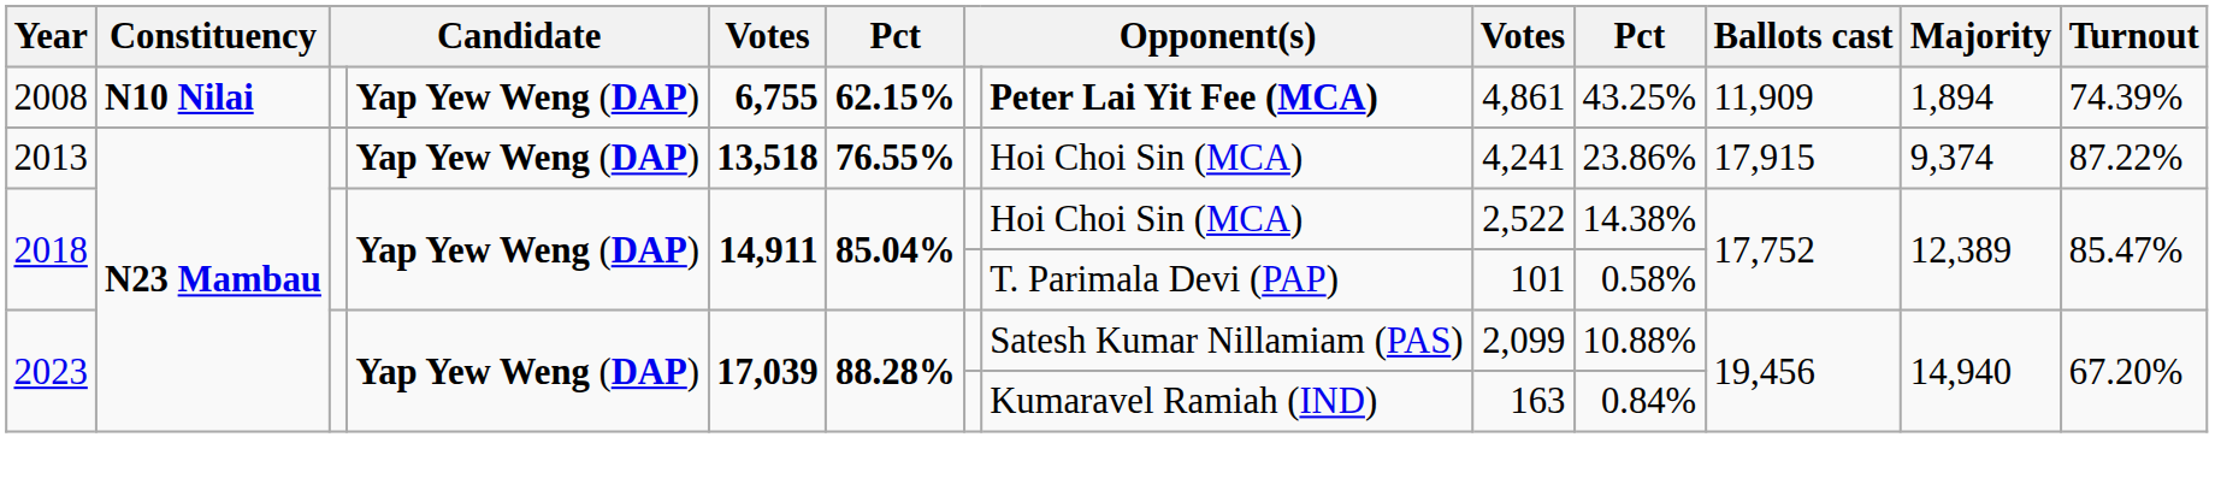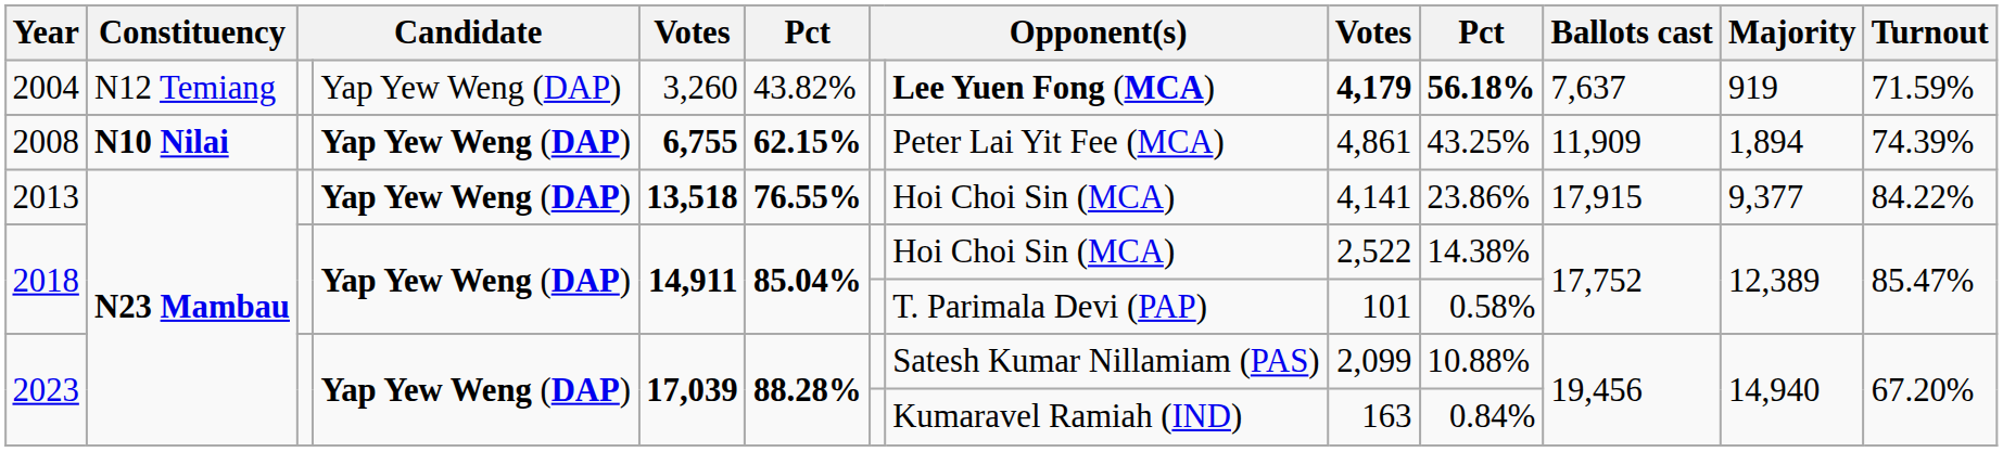 <table class="wikitable" style="margin:0.5em ; font-size:95%">
 <tr>
 <th>Year</th>
 <th>Constituency</th>
 <th colspan=2>Candidate</th>
 <th>Votes</th>
 <th>Pct</th>
 <th colspan=2>Opponent(s)</th>
 <th>Votes</th>
 <th>Pct</th>
 <th>Ballots cast</th>
 <th>Majority</th>
 <th>Turnout</th>
 </tr>
 <tr>
+<td>2004</td>
+<td>N12 <a href='#'>Temiang</a></td>
+<td></td>
+<td>Yap Yew Weng (<a href='#'>DAP</a>)</td>
+<td align=right>3,260</td>
+<td>43.82%</td>
+<td></td>
+<td><strong>Lee Yuen Fong</strong> (<a href='#'><strong>MCA</strong></a>)</td>
+<td align=right><strong>4,179</strong></td>
+<td><strong>56.18%</strong></td>
+<td>7,637</td>
+<td>919</td>
+<td>71.59%</td>
+</tr>
+<tr>
 <td>2008</td>
 <td><strong>N10 <a href='#'>Nilai</a></strong></td>
 <td></td>
 <td><strong>Yap Yew Weng</strong> (<a href='#'><strong>DAP</strong></a>)</td>
 <td align=right><strong>6,755</strong></td>
 <td><strong>62.15%</strong></td>
 <td></td>
-<td><strong>Peter Lai Yit Fee (<a href='#'>MCA</a>)</strong></td>
+<td>Peter Lai Yit Fee (<a href='#'>MCA</a>)</td>
 <td align=right>4,861</td>
 <td>43.25%</td>
 <td>11,909</td>
 <td>1,894</td>
 <td>74.39%</td>
 </tr>
 <tr>
 <td>2013</td>
 <td rowspan=5><strong>N23 <a href='#'>Mambau</a></strong></td>
 <td></td>
 <td><strong>Yap Yew Weng</strong> (<a href='#'><strong>DAP</strong></a>)</td>
 <td align=right><strong>13,518</strong></td>
 <td><strong>76.55%</strong></td>
 <td></td>
 <td>Hoi Choi Sin (<a href='#'>MCA</a>)</td>
-<td align=right>4,241</td>
+<td align=right>4,141</td>
 <td>23.86%</td>
 <td>17,915</td>
-<td>9,374</td>
-<td>87.22%</td>
+<td>9,377</td>
+<td>84.22%</td>
 </tr>
 <tr>
 <td rowspan=2><a href='#'>2018</a></td>
 <td rowspan=2 ></td>
 <td rowspan=2><strong>Yap Yew Weng</strong> (<a href='#'><strong>DAP</strong></a>)</td>
 <td rowspan=2 align=right><strong>14,911</strong></td>
 <td rowspan=2><strong>85.04%</strong></td>
 <td></td>
 <td>Hoi Choi Sin (<a href='#'>MCA</a>)</td>
 <td align=right>2,522</td>
 <td>14.38%</td>
 <td rowspan=2>17,752</td>
 <td rowspan=2>12,389</td>
 <td rowspan=2>85.47%</td>
 </tr>
 <tr>
 <td bgcolor=></td>
 <td>T. Parimala Devi (<a href='#'>PAP</a>)</td>
 <td align=right>101</td>
 <td align=right>0.58%</td>
 </tr>
 <tr>
 <td rowspan=2><a href='#'>2023</a></td>
 <td rowspan=2 ></td>
 <td rowspan=2><strong>Yap Yew Weng</strong> (<a href='#'><strong>DAP</strong></a>)</td>
 <td rowspan=2 align=right><strong>17,039</strong></td>
 <td rowspan=2><strong>88.28%</strong></td>
 <td bgcolor=></td>
 <td>Satesh Kumar Nillamiam (<a href='#'>PAS</a>)</td>
 <td align=right>2,099</td>
 <td>10.88%</td>
 <td rowspan=2>19,456</td>
 <td rowspan=2>14,940</td>
 <td rowspan=2>67.20%</td>
 </tr>
 <tr>
 <td></td>
 <td>Kumaravel Ramiah (<a href='#'>IND</a>)</td>
 <td align=right>163</td>
 <td align=right>0.84%</td>
 </tr>
 </table>
